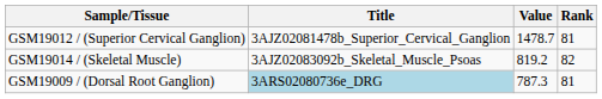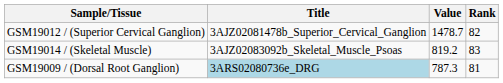 <table class="wikitable">
 <tr>
 <th>Sample/Tissue</th>
 <th>Title</th>
 <th>Value</th>
 <th>Rank</th>
 </tr>
 <tr>
 <td>GSM19012 / (Superior Cervical Ganglion)</td>
 <td>3AJZ02081478b_Superior_Cervical_Ganglion</td>
 <td>1478.7</td>
-<td>81</td>
+<td>82</td>
 </tr>
 <tr>
 <td>GSM19014 / (Skeletal Muscle)</td>
 <td>3AJZ02083092b_Skeletal_Muscle_Psoas</td>
 <td>819.2</td>
-<td>82</td>
+<td>83</td>
 </tr>
 <tr>
 <td>GSM19009 / (Dorsal Root Ganglion)</td>
 <td style="background: lightblue;">3ARS02080736e_DRG</td>
 <td>787.3</td>
 <td>81</td>
 </tr>
 </table>
